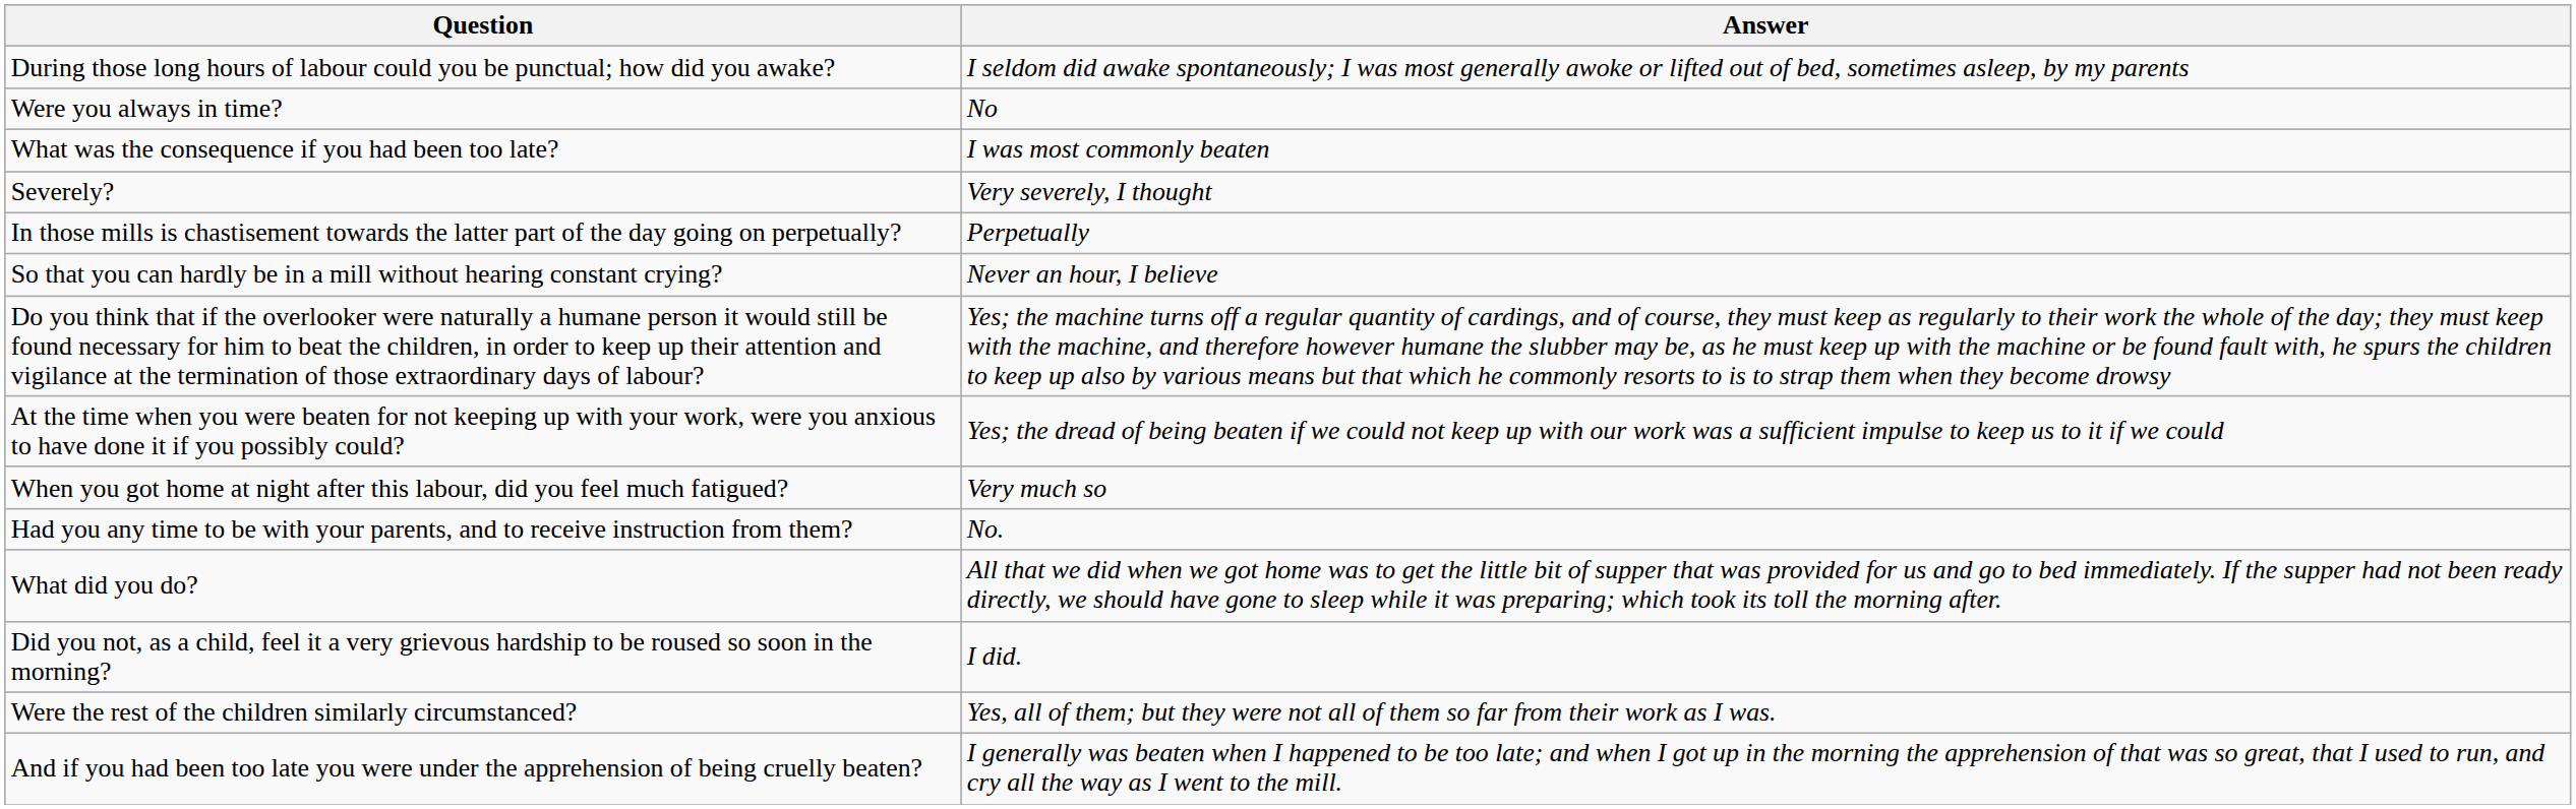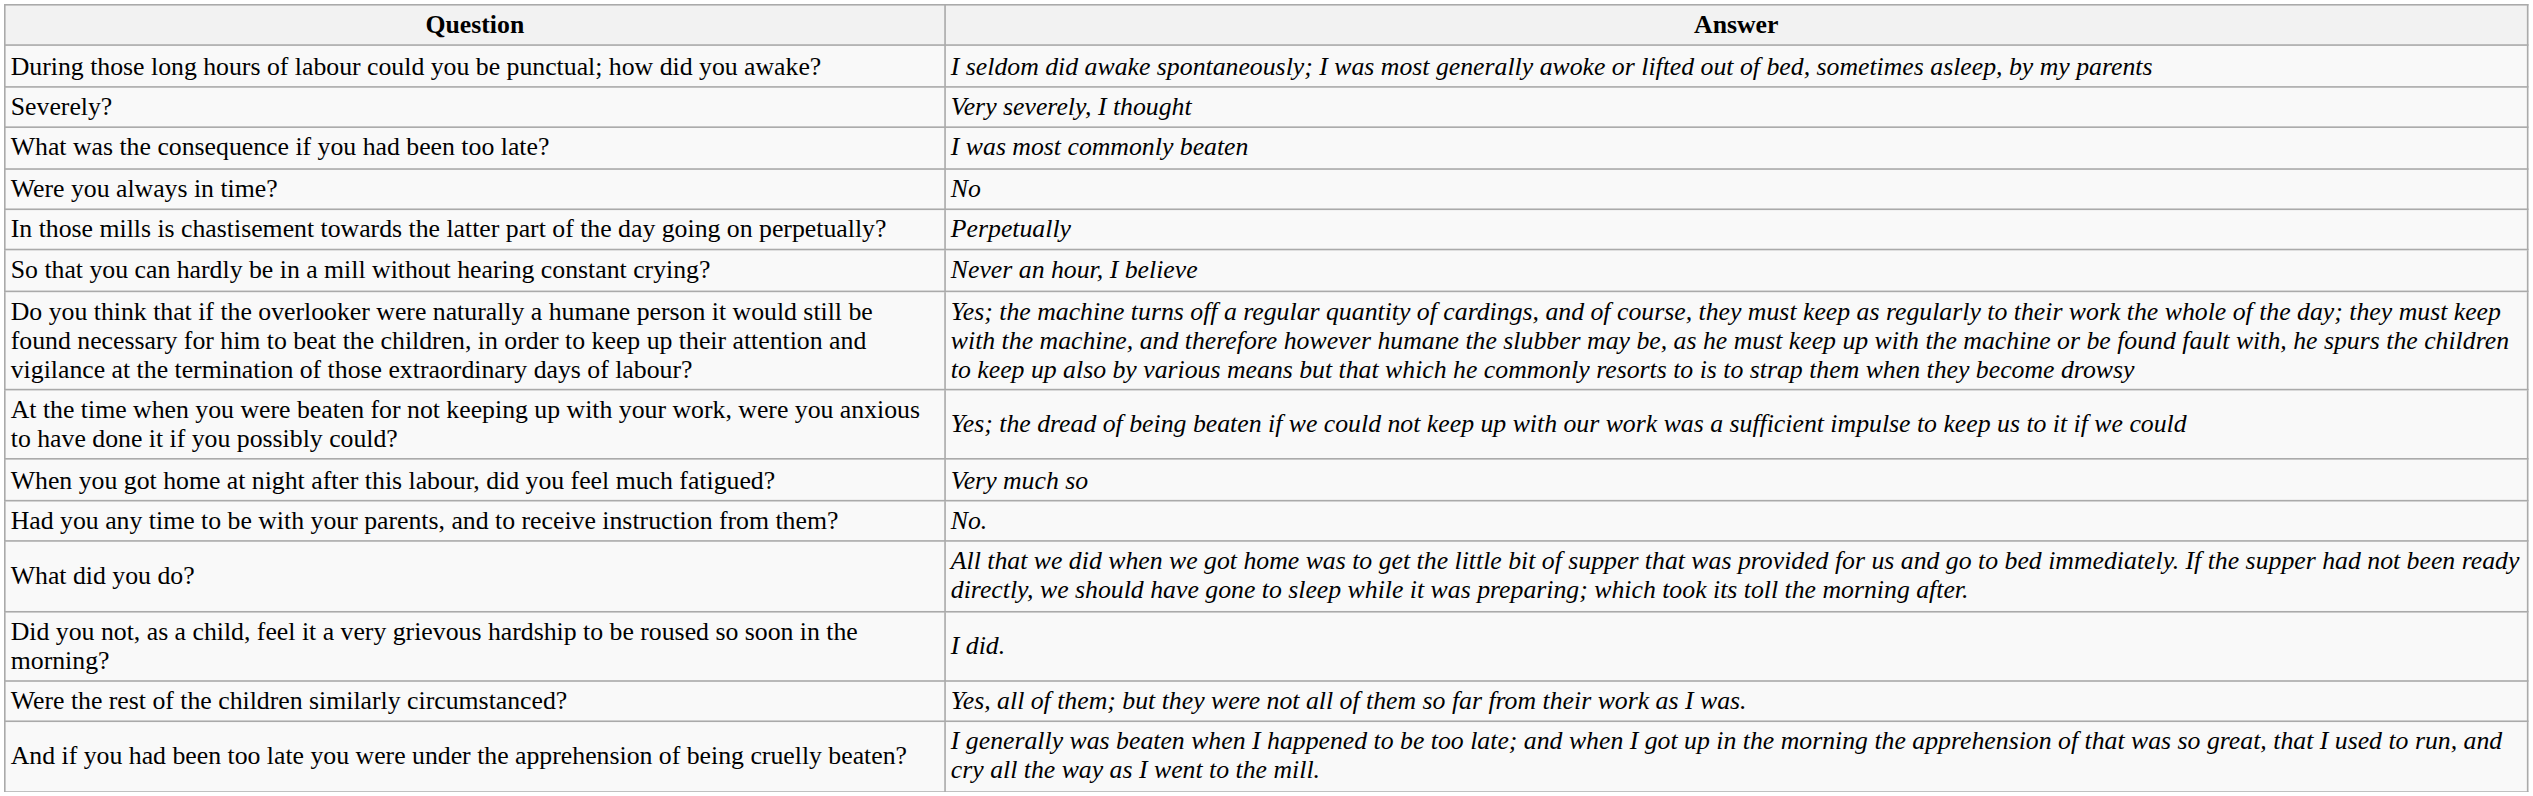 <table class="wikitable">
 <tr>
 <th>Question</th>
 <th>Answer</th>
 </tr>
 <tr>
 <td>During those long hours of labour could you be punctual; how did you awake?</td>
 <td><em>I seldom did awake spontaneously; I was most generally awoke or lifted out of bed, sometimes asleep, by my parents</em></td>
 </tr>
 <tr>
-<td>Were you always in time?</td>
-<td><em>No</em></td>
+<td>Severely?</td>
+<td><em>Very severely, I thought</em></td>
 </tr>
 <tr>
 <td>What was the consequence if you had been too late?</td>
 <td><em>I was most commonly beaten</em></td>
 </tr>
 <tr>
-<td>Severely?</td>
-<td><em>Very severely, I thought</em></td>
+<td>Were you always in time?</td>
+<td><em>No</em></td>
 </tr>
 <tr>
 <td>In those mills is chastisement towards the latter part of the day going on perpetually?</td>
 <td><em>Perpetually</em></td>
 </tr>
 <tr>
 <td>So that you can hardly be in a mill without hearing constant crying?</td>
 <td><em>Never an hour, I believe</em></td>
 </tr>
 <tr>
 <td>Do you think that if the overlooker were naturally a humane person it would still be found necessary for him to beat the children, in order to keep up their attention and vigilance at the termination of those extraordinary days of labour?</td>
 <td><em>Yes; the machine turns off a regular quantity of cardings, and of course, they must keep as regularly to their work the whole of the day; they must keep with the machine, and therefore however humane the slubber may be, as he must keep up with the machine or be found fault with, he spurs the children to keep up also by various means but that which he commonly resorts to is to strap them when they become drowsy</em></td>
 </tr>
 <tr>
 <td>At the time when you were beaten for not keeping up with your work, were you anxious to have done it if you possibly could?</td>
 <td><em>Yes; the dread of being beaten if we could not keep up with our work was a sufficient impulse to keep us to it if we could</em></td>
 </tr>
 <tr>
 <td>When you got home at night after this labour, did you feel much fatigued?</td>
 <td><em>Very much so</em></td>
 </tr>
 <tr>
 <td>Had you any time to be with your parents, and to receive instruction from them?</td>
 <td><em>No.</em></td>
 </tr>
 <tr>
 <td>What did you do?</td>
 <td><em>All that we did when we got home was to get the little bit of supper that was provided for us and go to bed immediately. If the supper had not been ready directly, we should have gone to sleep while it was preparing; which took its toll the morning after.</em></td>
 </tr>
 <tr>
 <td>Did you not, as a child, feel it a very grievous hardship to be roused so soon in the morning?</td>
 <td><em>I did.</em></td>
 </tr>
 <tr>
 <td>Were the rest of the children similarly circumstanced?</td>
 <td><em>Yes, all of them; but they were not all of them so far from their work as I was.</em></td>
 </tr>
 <tr>
 <td>And if you had been too late you were under the apprehension of being cruelly beaten?</td>
 <td><em>I generally was beaten when I happened to be too late; and when I got up in the morning the apprehension of that was so great, that I used to run, and cry all the way as I went to the mill.</em></td>
 </tr>
 </table>
